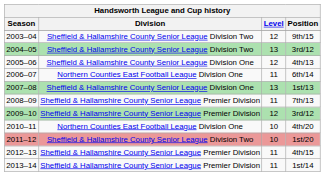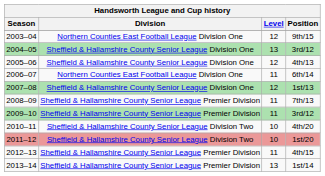 <table class="wikitable collapsible" style="text-align:center;font-size:75%">
 <tr>
 <th colspan="7"><strong>Handsworth League and Cup history</strong></th>
 </tr>
 <tr>
 <th>Season</th>
 <th>Division</th>
 <th><a href='#'>Level</a></th>
 <th>Position</th>
 </tr>
 <tr bgcolor="#ACE1AF">
 </tr>
 <tr>
 <td>2003–04</td>
-<td><a href='#'>Sheffield & Hallamshire County Senior League</a> Division Two</td>
+<td><a href='#'>Northern Counties East Football League</a> Division One</td>
 <td>12</td>
 <td>9th/15</td>
 </tr>
 <tr bgcolor="#ACE1AF">
 <td>2004–05</td>
-<td><a href='#'>Sheffield & Hallamshire County Senior League</a> Division Two</td>
+<td><a href='#'>Sheffield & Hallamshire County Senior League</a> Division One</td>
 <td>13</td>
 <td>3rd/12</td>
 </tr>
 <tr>
 <td>2005–06</td>
 <td><a href='#'>Sheffield & Hallamshire County Senior League</a> Division One</td>
 <td>12</td>
 <td>4th/13</td>
 </tr>
 <tr>
 <td>2006–07</td>
 <td><a href='#'>Northern Counties East Football League</a> Division One</td>
 <td>11</td>
 <td>6th/14</td>
 </tr>
 <tr bgcolor="#ACE1AF">
 <td>2007–08</td>
 <td><a href='#'>Sheffield & Hallamshire County Senior League</a> Division One</td>
-<td>13</td>
+<td>12</td>
 <td>1st/13</td>
 </tr>
 <tr>
 <td>2008–09</td>
 <td><a href='#'>Sheffield & Hallamshire County Senior League</a> Premier Division</td>
 <td>11</td>
 <td>7th/13</td>
 </tr>
 <tr bgcolor="#ACE1AF">
 <td>2009–10</td>
 <td><a href='#'>Sheffield & Hallamshire County Senior League</a> Premier Division</td>
-<td>12</td>
+<td>11</td>
 <td>3rd/12</td>
 </tr>
 <tr>
 <td>2010–11</td>
-<td><a href='#'>Northern Counties East Football League</a> Division One</td>
+<td><a href='#'>Sheffield & Hallamshire County Senior League</a> Division Two</td>
 <td>10</td>
 <td>4th/20</td>
 </tr>
 <tr bgcolor="#EB9898">
 <td>2011–12</td>
 <td><a href='#'>Sheffield & Hallamshire County Senior League</a> Division Two</td>
 <td>10</td>
 <td>1st/20</td>
 </tr>
 <tr>
 <td>2012–13</td>
 <td><a href='#'>Sheffield & Hallamshire County Senior League</a> Premier Division</td>
 <td>11</td>
 <td>4th/15</td>
 </tr>
 <tr>
 <td>2013–14</td>
 <td><a href='#'>Sheffield & Hallamshire County Senior League</a> Premier Division</td>
-<td>11</td>
+<td>13</td>
 <td>1st/14</td>
 </tr>
 </table>
